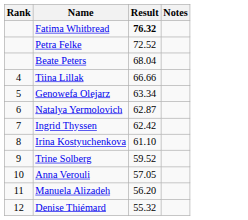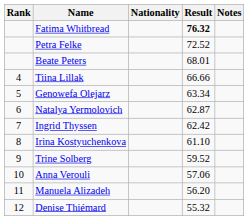 <table class="wikitable sortable" style="text-align:center">
 <tr>
 <th>Rank</th>
 <th>Name</th>
+<th>Nationality</th>
 <th>Result</th>
 <th>Notes</th>
 </tr>
 <tr>
 <td></td>
 <td align=left><a href='#'>Fatima Whitbread</a></td>
+<td align=left></td>
 <td><strong>76.32</strong></td>
 <td></td>
 </tr>
 <tr>
 <td></td>
 <td align=left><a href='#'>Petra Felke</a></td>
+<td align=left></td>
 <td>72.52</td>
 <td></td>
 </tr>
 <tr>
 <td></td>
 <td align=left><a href='#'>Beate Peters</a></td>
-<td>68.04</td>
+<td align=left></td>
+<td>68.01</td>
 <td></td>
 </tr>
 <tr>
 <td>4</td>
 <td align=left><a href='#'>Tiina Lillak</a></td>
+<td align=left></td>
 <td>66.66</td>
 <td></td>
 </tr>
 <tr>
 <td>5</td>
 <td align=left><a href='#'>Genowefa Olejarz</a></td>
+<td align=left></td>
 <td>63.34</td>
 <td></td>
 </tr>
 <tr>
 <td>6</td>
 <td align=left><a href='#'>Natalya Yermolovich</a></td>
+<td align=left></td>
 <td>62.87</td>
 <td></td>
 </tr>
 <tr>
 <td>7</td>
 <td align=left><a href='#'>Ingrid Thyssen</a></td>
+<td align=left></td>
 <td>62.42</td>
 <td></td>
 </tr>
 <tr>
 <td>8</td>
 <td align=left><a href='#'>Irina Kostyuchenkova</a></td>
+<td align=left></td>
 <td>61.10</td>
 <td></td>
 </tr>
 <tr>
 <td>9</td>
 <td align=left><a href='#'>Trine Solberg</a></td>
+<td align=left></td>
 <td>59.52</td>
 <td></td>
 </tr>
 <tr>
 <td>10</td>
 <td align=left><a href='#'>Anna Verouli</a></td>
-<td>57.05</td>
+<td align=left></td>
+<td>57.06</td>
 <td></td>
 </tr>
 <tr>
 <td>11</td>
 <td align=left><a href='#'>Manuela Alizadeh</a></td>
+<td align=left></td>
 <td>56.20</td>
 <td></td>
 </tr>
 <tr>
 <td>12</td>
 <td align=left><a href='#'>Denise Thiémard</a></td>
+<td align=left></td>
 <td>55.32</td>
 <td></td>
 </tr>
 </table>
